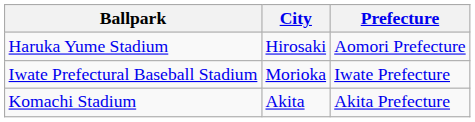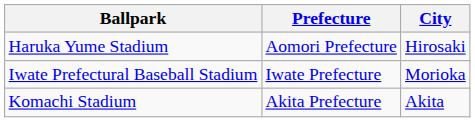 <table class="wikitable unsortable plainrowheaders" style="text-align:left">
 <tr>
 <th scope="col">Ballpark</th>
+<th scope="col"><a href='#'>Prefecture</a></th>
 <th scope="col"><a href='#'>City</a></th>
-<th scope="col"><a href='#'>Prefecture</a></th>
 </tr>
 <tr>
 <td><a href='#'>Haruka Yume Stadium</a></td>
+<td><a href='#'>Aomori Prefecture</a></td>
 <td><a href='#'>Hirosaki</a></td>
-<td><a href='#'>Aomori Prefecture</a></td>
 </tr>
 <tr>
 <td><a href='#'>Iwate Prefectural Baseball Stadium</a></td>
+<td><a href='#'>Iwate Prefecture</a></td>
 <td><a href='#'>Morioka</a></td>
-<td><a href='#'>Iwate Prefecture</a></td>
 </tr>
 <tr>
 <td><a href='#'>Komachi Stadium</a></td>
+<td><a href='#'>Akita Prefecture</a></td>
 <td><a href='#'>Akita</a></td>
-<td><a href='#'>Akita Prefecture</a></td>
 </tr>
 </table>
